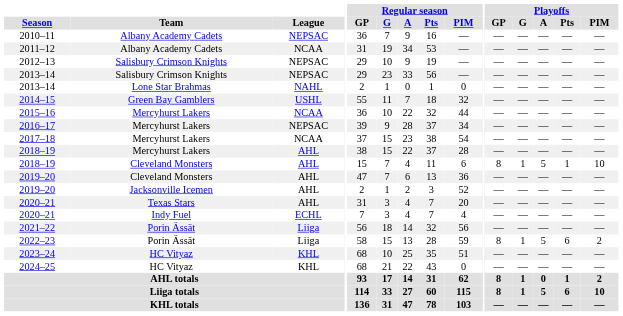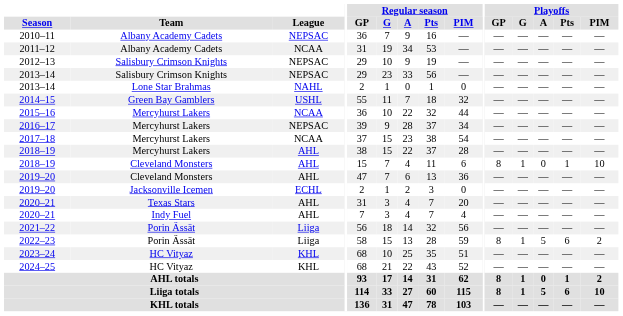 <table border="0" cellpadding="1" cellspacing="0" style="text-align:center; width:60em">
 <tr bgcolor="#e0e0e0">
 <th colspan="3" bgcolor="#ffffff"></th>
 <th rowspan="99" bgcolor="#ffffff"></th>
 <th colspan="5"><a href='#'>Regular season</a></th>
 <th rowspan="99" bgcolor="#ffffff"></th>
 <th colspan="5"><a href='#'>Playoffs</a></th>
 </tr>
 <tr bgcolor="#e0e0e0">
 <th><a href='#'>Season</a></th>
 <th>Team</th>
 <th>League</th>
 <th>GP</th>
 <th><a href='#'>G</a></th>
 <th><a href='#'>A</a></th>
 <th><a href='#'>Pts</a></th>
 <th><a href='#'>PIM</a></th>
 <th>GP</th>
 <th>G</th>
 <th>A</th>
 <th>Pts</th>
 <th>PIM</th>
 </tr>
 <tr>
 <td>2010–11</td>
 <td><a href='#'>Albany Academy Cadets</a></td>
 <td><a href='#'>NEPSAC</a></td>
 <td>36</td>
 <td>7</td>
 <td>9</td>
 <td>16</td>
 <td>—</td>
 <td>—</td>
 <td>—</td>
 <td>—</td>
 <td>—</td>
 <td>—</td>
 </tr>
 <tr bgcolor="#f0f0f0">
 <td>2011–12</td>
 <td>Albany Academy Cadets</td>
 <td>NCAA</td>
 <td>31</td>
 <td>19</td>
 <td>34</td>
 <td>53</td>
 <td>—</td>
 <td>—</td>
 <td>—</td>
 <td>—</td>
 <td>—</td>
 <td>—</td>
 </tr>
 <tr>
 <td>2012–13</td>
 <td><a href='#'>Salisbury Crimson Knights</a></td>
 <td>NEPSAC</td>
 <td>29</td>
 <td>10</td>
 <td>9</td>
 <td>19</td>
 <td>—</td>
 <td>—</td>
 <td>—</td>
 <td>—</td>
 <td>—</td>
 <td>—</td>
 </tr>
 <tr bgcolor="#f0f0f0">
 <td>2013–14</td>
 <td>Salisbury Crimson Knights</td>
 <td>NEPSAC</td>
 <td>29</td>
 <td>23</td>
 <td>33</td>
 <td>56</td>
 <td>—</td>
 <td>—</td>
 <td>—</td>
 <td>—</td>
 <td>—</td>
 <td>—</td>
 </tr>
 <tr>
 <td>2013–14</td>
 <td><a href='#'>Lone Star Brahmas</a></td>
 <td><a href='#'>NAHL</a></td>
 <td>2</td>
 <td>1</td>
 <td>0</td>
 <td>1</td>
 <td>0</td>
 <td>—</td>
 <td>—</td>
 <td>—</td>
 <td>—</td>
 <td>—</td>
 </tr>
 <tr bgcolor="#f0f0f0">
 <td><a href='#'>2014–15</a></td>
 <td><a href='#'>Green Bay Gamblers</a></td>
 <td><a href='#'>USHL</a></td>
 <td>55</td>
 <td>11</td>
 <td>7</td>
 <td>18</td>
 <td>32</td>
 <td>—</td>
 <td>—</td>
 <td>—</td>
 <td>—</td>
 <td>—</td>
 </tr>
 <tr>
 <td><a href='#'>2015–16</a></td>
 <td><a href='#'>Mercyhurst Lakers</a></td>
 <td><a href='#'>NCAA</a></td>
 <td>36</td>
 <td>10</td>
 <td>22</td>
 <td>32</td>
 <td>44</td>
 <td>—</td>
 <td>—</td>
 <td>—</td>
 <td>—</td>
 <td>—</td>
 </tr>
 <tr bgcolor="#f0f0f0">
 <td><a href='#'>2016–17</a></td>
 <td>Mercyhurst Lakers</td>
 <td>NEPSAC</td>
 <td>39</td>
 <td>9</td>
 <td>28</td>
 <td>37</td>
 <td>34</td>
 <td>—</td>
 <td>—</td>
 <td>—</td>
 <td>—</td>
 <td>—</td>
 </tr>
 <tr>
 <td><a href='#'>2017–18</a></td>
 <td>Mercyhurst Lakers</td>
 <td>NCAA</td>
 <td>37</td>
 <td>15</td>
 <td>23</td>
 <td>38</td>
 <td>54</td>
 <td>—</td>
 <td>—</td>
 <td>—</td>
 <td>—</td>
 <td>—</td>
 </tr>
 <tr bgcolor="#f0f0f0">
 <td><a href='#'>2018–19</a></td>
 <td>Mercyhurst Lakers</td>
 <td><a href='#'>AHL</a></td>
 <td>38</td>
 <td>15</td>
 <td>22</td>
 <td>37</td>
 <td>28</td>
 <td>—</td>
 <td>—</td>
 <td>—</td>
 <td>—</td>
 <td>—</td>
 </tr>
 <tr>
 <td><a href='#'>2018–19</a></td>
 <td><a href='#'>Cleveland Monsters</a></td>
 <td><a href='#'>AHL</a></td>
 <td>15</td>
 <td>7</td>
 <td>4</td>
 <td>11</td>
 <td>6</td>
 <td>8</td>
 <td>1</td>
-<td>5</td>
+<td>0</td>
 <td>1</td>
 <td>10</td>
 </tr>
 <tr bgcolor="#f0f0f0">
 <td><a href='#'>2019–20</a></td>
 <td>Cleveland Monsters</td>
 <td>AHL</td>
 <td>47</td>
 <td>7</td>
 <td>6</td>
 <td>13</td>
 <td>36</td>
 <td>—</td>
 <td>—</td>
 <td>—</td>
 <td>—</td>
 <td>—</td>
 </tr>
 <tr>
 <td><a href='#'>2019–20</a></td>
 <td><a href='#'>Jacksonville Icemen</a></td>
-<td>AHL</td>
+<td><a href='#'>ECHL</a></td>
 <td>2</td>
 <td>1</td>
 <td>2</td>
 <td>3</td>
-<td>52</td>
+<td>0</td>
 <td>—</td>
 <td>—</td>
 <td>—</td>
 <td>—</td>
 <td>—</td>
 </tr>
 <tr bgcolor="#f0f0f0">
 <td><a href='#'>2020–21</a></td>
 <td><a href='#'>Texas Stars</a></td>
 <td>AHL</td>
 <td>31</td>
 <td>3</td>
 <td>4</td>
 <td>7</td>
 <td>20</td>
 <td>—</td>
 <td>—</td>
 <td>—</td>
 <td>—</td>
 <td>—</td>
 </tr>
 <tr>
 <td><a href='#'>2020–21</a></td>
 <td><a href='#'>Indy Fuel</a></td>
-<td><a href='#'>ECHL</a></td>
+<td>AHL</td>
 <td>7</td>
 <td>3</td>
 <td>4</td>
 <td>7</td>
 <td>4</td>
 <td>—</td>
 <td>—</td>
 <td>—</td>
 <td>—</td>
 <td>—</td>
 </tr>
 <tr bgcolor="#f0f0f0">
 <td><a href='#'>2021–22</a></td>
 <td><a href='#'>Porin Ässät</a></td>
 <td><a href='#'>Liiga</a></td>
 <td>56</td>
 <td>18</td>
 <td>14</td>
 <td>32</td>
 <td>56</td>
 <td>—</td>
 <td>—</td>
 <td>—</td>
 <td>—</td>
 <td>—</td>
 </tr>
 <tr>
 <td><a href='#'>2022–23</a></td>
 <td>Porin Ässät</td>
 <td>Liiga</td>
 <td>58</td>
 <td>15</td>
 <td>13</td>
 <td>28</td>
 <td>59</td>
 <td>8</td>
 <td>1</td>
 <td>5</td>
 <td>6</td>
 <td>2</td>
 </tr>
 <tr bgcolor="#f0f0f0">
 <td><a href='#'>2023–24</a></td>
 <td><a href='#'>HC Vityaz</a></td>
 <td><a href='#'>KHL</a></td>
 <td>68</td>
 <td>10</td>
 <td>25</td>
 <td>35</td>
 <td>51</td>
 <td>—</td>
 <td>—</td>
 <td>—</td>
 <td>—</td>
 <td>—</td>
 </tr>
 <tr>
 <td><a href='#'>2024–25</a></td>
 <td>HC Vityaz</td>
 <td>KHL</td>
 <td>68</td>
 <td>21</td>
 <td>22</td>
 <td>43</td>
-<td>0</td>
+<td>52</td>
 <td>—</td>
 <td>—</td>
 <td>—</td>
 <td>—</td>
 <td>—</td>
 </tr>
 <tr bgcolor="#e0e0e0">
 <th colspan="3">AHL totals</th>
 <th>93</th>
 <th>17</th>
 <th>14</th>
 <th>31</th>
 <th>62</th>
 <th>8</th>
 <th>1</th>
 <th>0</th>
 <th>1</th>
 <th>2</th>
 </tr>
 <tr bgcolor="#e0e0e0">
 <th colspan="3">Liiga totals</th>
 <th>114</th>
 <th>33</th>
 <th>27</th>
 <th>60</th>
 <th>115</th>
 <th>8</th>
 <th>1</th>
 <th>5</th>
 <th>6</th>
 <th>10</th>
 </tr>
 <tr bgcolor="#e0e0e0">
 <th colspan="3">KHL totals</th>
 <th>136</th>
 <th>31</th>
 <th>47</th>
 <th>78</th>
 <th>103</th>
 <th>—</th>
 <th>—</th>
 <th>—</th>
 <th>—</th>
 <th>—</th>
 </tr>
 </table>
